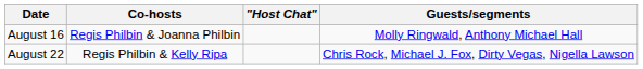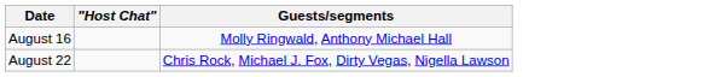 <table class="wikitable sortable" style="text-align:center;">
 <tr>
 <th>Date</th>
-<th>Co-hosts</th>
 <th><em>"Host Chat"</em></th>
 <th>Guests/segments</th>
 </tr>
 <tr>
 <td>August 16</td>
-<td><a href='#'>Regis Philbin</a> & Joanna Philbin</td>
 <td></td>
 <td><a href='#'>Molly Ringwald</a>, <a href='#'>Anthony Michael Hall</a></td>
 </tr>
 <tr>
 <td>August 22</td>
-<td>Regis Philbin & <a href='#'>Kelly Ripa</a></td>
 <td></td>
 <td><a href='#'>Chris Rock</a>, <a href='#'>Michael J. Fox</a>, <a href='#'>Dirty Vegas</a>, <a href='#'>Nigella Lawson</a></td>
 </tr>
 </table>
